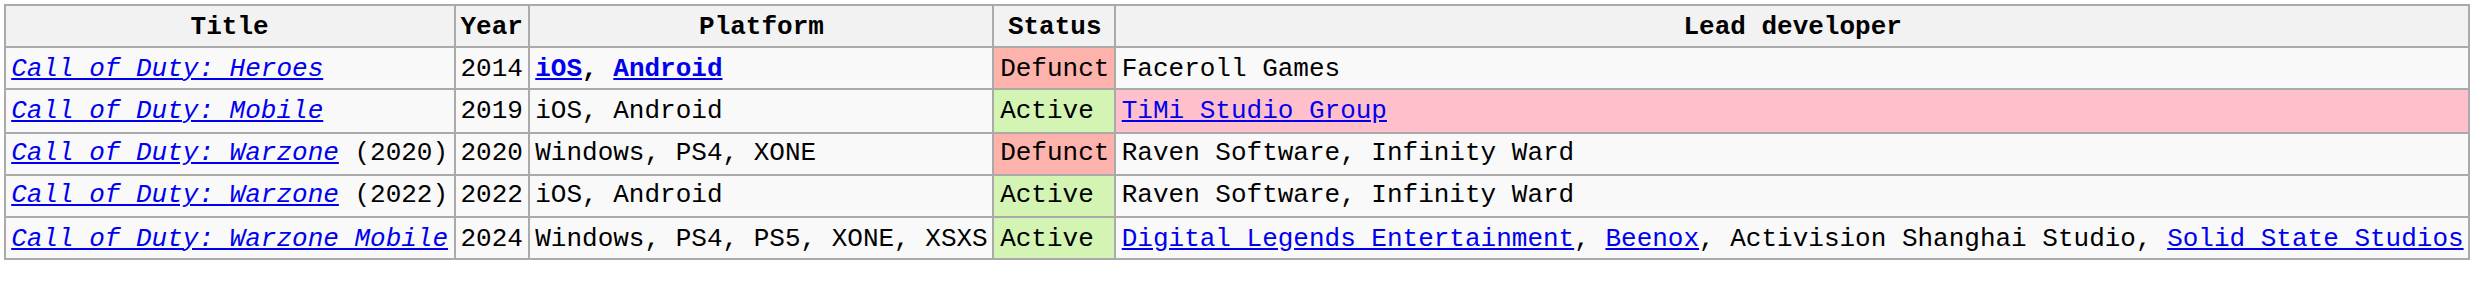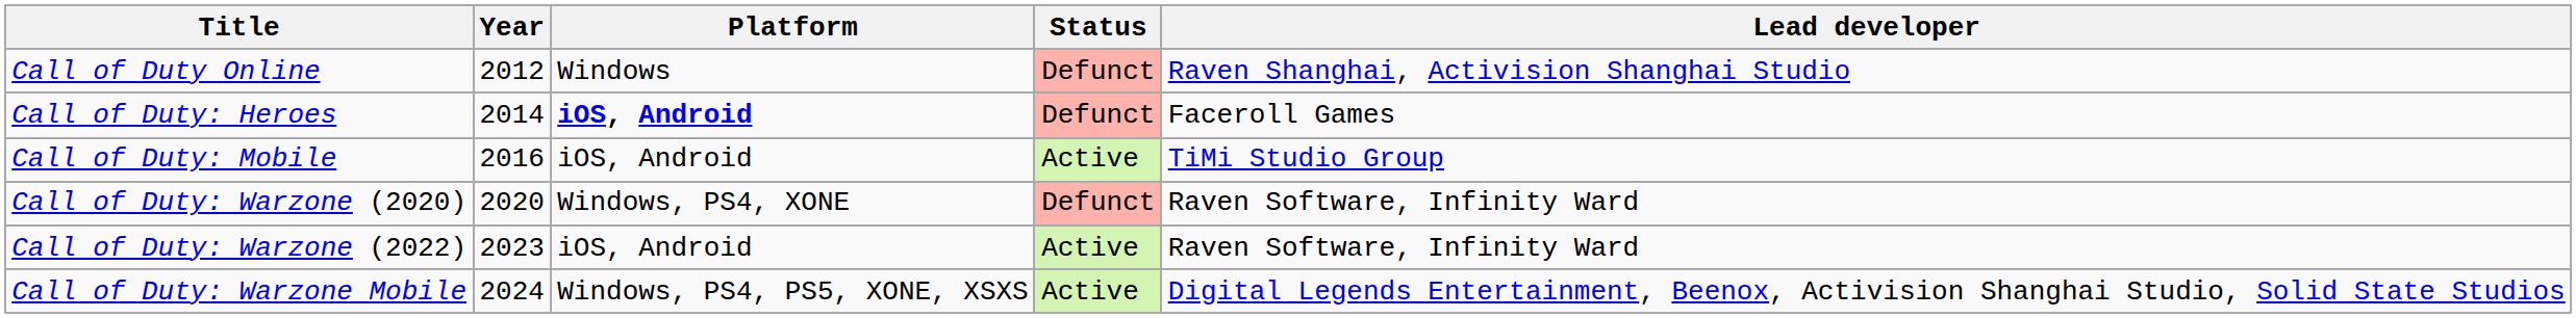 <table class="wikitable sortable">
 <tr>
 <th scope="col">Title</th>
 <th scope="col">Year</th>
 <th scope="col">Platform</th>
 <th scope="col">Status</th>
 <th scope="col">Lead developer</th>
+</tr>
+<tr>
+<td><em><a href='#'>Call of Duty Online</a></em></td>
+<td>2012</td>
+<td>Windows</td>
+<td style="background:#fdb3ab;color:black;">Defunct</td>
+<td><a href='#'>Raven Shanghai</a>, <a href='#'>Activision Shanghai Studio</a></td>
 </tr>
 <tr>
 <td><em><a href='#'>Call of Duty: Heroes</a></em></td>
 <td>2014</td>
 <td><strong><a href='#'>iOS</a>, <a href='#'>Android</a></strong></td>
 <td style="background:#fdb3ab;color:black;">Defunct</td>
 <td>Faceroll Games</td>
 </tr>
 <tr>
 <td><em><a href='#'>Call of Duty: Mobile</a></em></td>
-<td>2019</td>
+<td>2016</td>
 <td>iOS, Android</td>
 <td style="background:#d4f4b4;color:black;">Active</td>
-<td style="background: pink;"><a href='#'>TiMi Studio Group</a></td>
+<td><a href='#'>TiMi Studio Group</a></td>
 </tr>
 <tr>
 <td><em><a href='#'>Call of Duty: Warzone</a></em> (2020)</td>
 <td>2020</td>
 <td>Windows, PS4, XONE</td>
 <td style="background:#fdb3ab;color:black;">Defunct</td>
 <td>Raven Software, Infinity Ward</td>
 </tr>
 <tr>
 <td><em><a href='#'>Call of Duty: Warzone</a></em> (2022)</td>
-<td>2022</td>
+<td>2023</td>
 <td>iOS, Android</td>
 <td style="background:#d4f4b4;color:black;">Active</td>
 <td>Raven Software, Infinity Ward</td>
 </tr>
 <tr>
 <td><em><a href='#'>Call of Duty: Warzone Mobile</a></em></td>
 <td>2024</td>
 <td>Windows, PS4, PS5, XONE, XSXS</td>
 <td style="background:#d4f4b4;color:black;">Active</td>
 <td><a href='#'>Digital Legends Entertainment</a>, <a href='#'>Beenox</a>, Activision Shanghai Studio, <a href='#'>Solid State Studios</a></td>
 </tr>
 </table>
